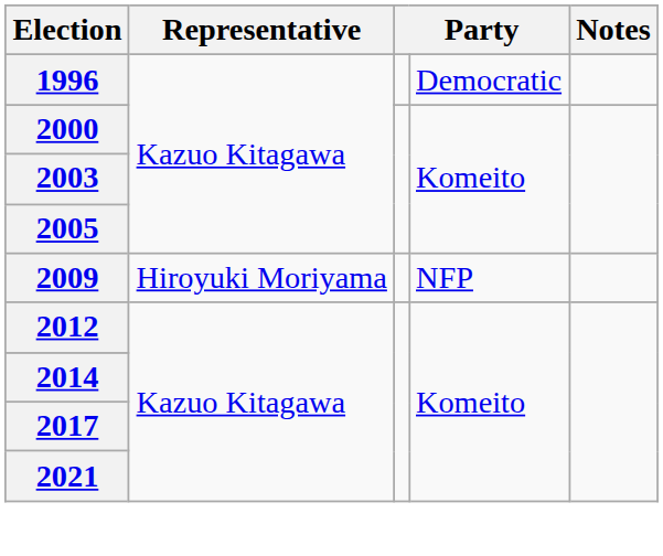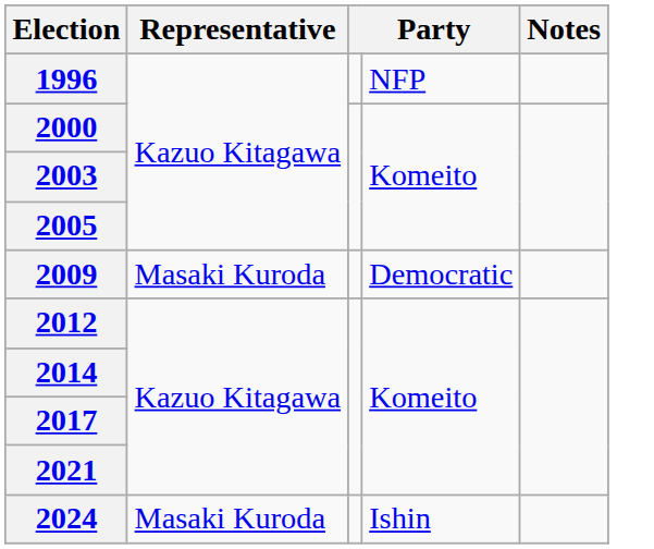 <table class=wikitable>
 <tr valign=bottom>
 <th>Election</th>
 <th>Representative</th>
 <th colspan=2>Party</th>
 <th>Notes</th>
 </tr>
 <tr>
 <th><a href='#'>1996</a></th>
 <td rowspan=4><a href='#'>Kazuo Kitagawa</a></td>
 <td bgcolor=></td>
-<td><a href='#'>Democratic</a></td>
+<td><a href='#'>NFP</a></td>
 <td></td>
 </tr>
 <tr>
 <th><a href='#'>2000</a></th>
 <td rowspan=3 bgcolor=></td>
 <td rowspan=3><a href='#'>Komeito</a></td>
 <td rowspan=3></td>
 </tr>
 <tr>
 <th><a href='#'>2003</a></th>
 </tr>
 <tr>
 <th><a href='#'>2005</a></th>
 </tr>
 <tr>
 <th><a href='#'>2009</a></th>
-<td><a href='#'>Hiroyuki Moriyama</a></td>
+<td><a href='#'>Masaki Kuroda</a></td>
 <td bgcolor=></td>
-<td><a href='#'>NFP</a></td>
+<td><a href='#'>Democratic</a></td>
 <td></td>
 </tr>
 <tr>
 <th><a href='#'>2012</a></th>
 <td rowspan=4><a href='#'>Kazuo Kitagawa</a></td>
 <td rowspan=4 bgcolor=></td>
 <td rowspan=4><a href='#'>Komeito</a></td>
 <td rowspan=4></td>
 </tr>
 <tr>
 <th><a href='#'>2014</a></th>
 </tr>
 <tr>
 <th><a href='#'>2017</a></th>
 </tr>
 <tr>
 <th><a href='#'>2021</a></th>
 </tr>
+<tr>
+<th><a href='#'>2024</a></th>
+<td><a href='#'>Masaki Kuroda</a></td>
+<td bgcolor=></td>
+<td><a href='#'>Ishin</a></td>
+<td></td>
+</tr>
 </table>
